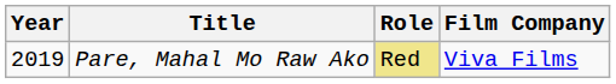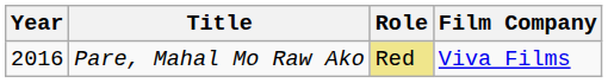 <table class="wikitable">
 <tr>
 <th>Year</th>
 <th>Title</th>
 <th>Role</th>
 <th>Film Company</th>
 </tr>
 <tr>
-<td>2019</td>
+<td>2016</td>
 <td><em>Pare, Mahal Mo Raw Ako</em></td>
 <td style="background: khaki;">Red</td>
 <td><a href='#'>Viva Films</a></td>
 </tr>
 </table>
